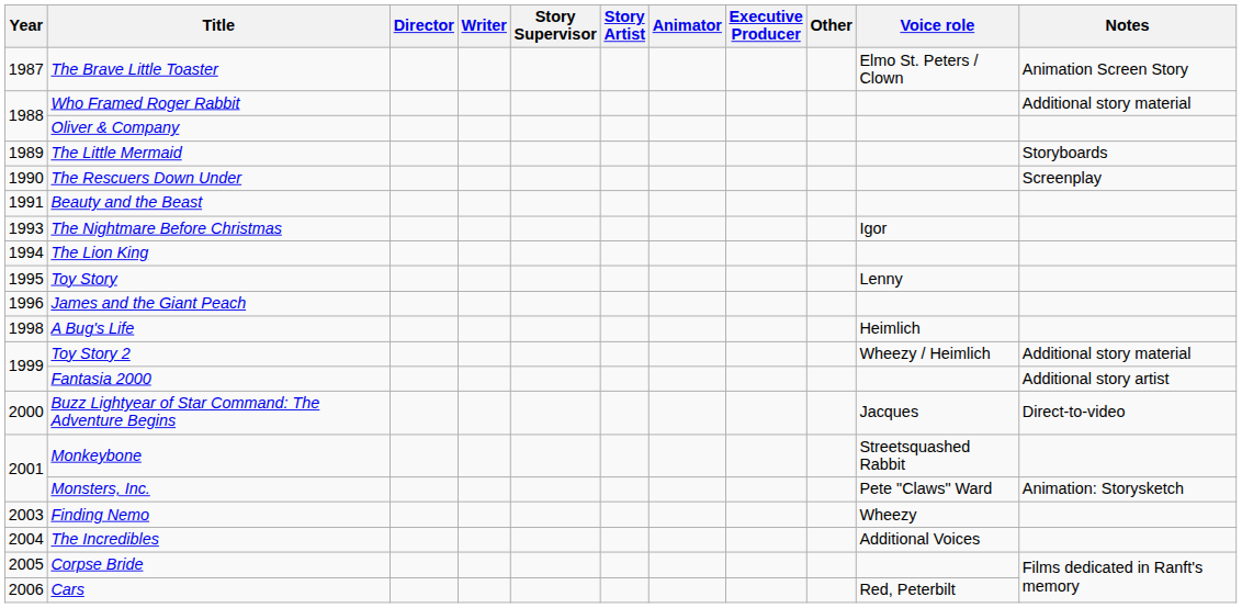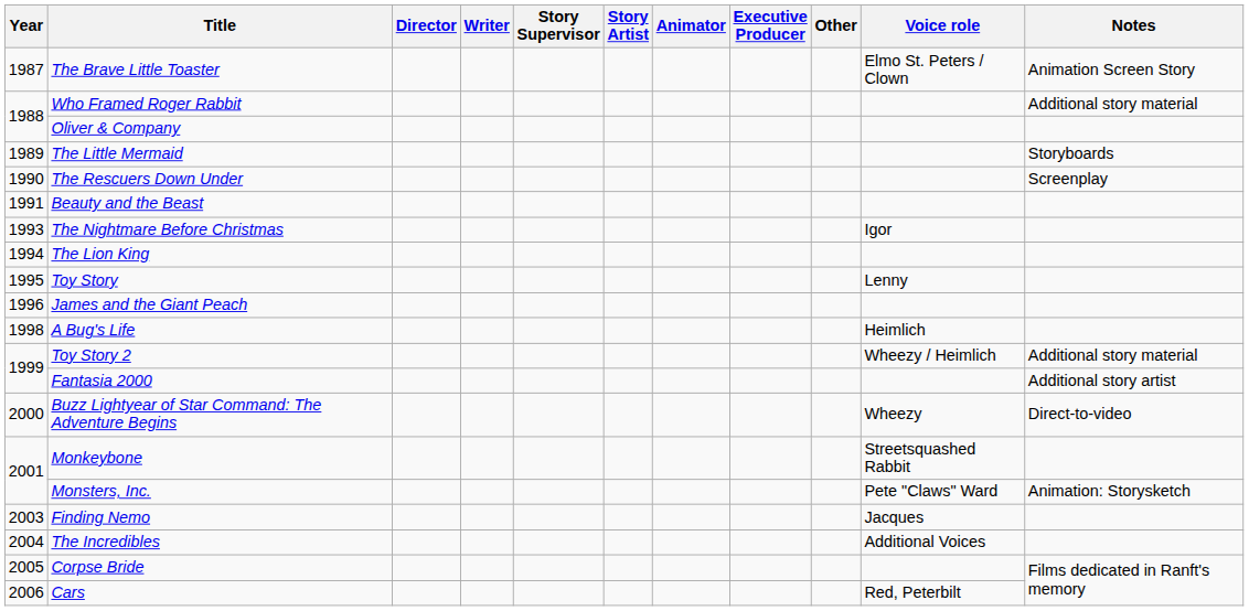 <table class="wikitable">
 <tr>
 <th>Year</th>
 <th>Title</th>
 <th><a href='#'>Director</a></th>
 <th><a href='#'>Writer</a></th>
 <th>Story<br>Supervisor</th>
 <th><a href='#'>Story<br>Artist</a></th>
 <th><a href='#'>Animator</a></th>
 <th><a href='#'>Executive<br>Producer</a></th>
 <th>Other</th>
 <th><a href='#'>Voice role</a></th>
 <th>Notes</th>
 </tr>
 <tr>
 <td>1987</td>
 <td><em><a href='#'>The Brave Little Toaster</a></em></td>
 <td></td>
 <td></td>
 <td></td>
 <td></td>
 <td></td>
 <td></td>
 <td></td>
 <td>Elmo St. Peters / Clown</td>
 <td>Animation Screen Story</td>
 </tr>
 <tr>
 <td rowspan=2>1988</td>
 <td><em><a href='#'>Who Framed Roger Rabbit</a></em></td>
 <td></td>
 <td></td>
 <td></td>
 <td></td>
 <td></td>
 <td></td>
 <td></td>
 <td></td>
 <td>Additional story material</td>
 </tr>
 <tr>
 <td><em><a href='#'>Oliver & Company</a></em></td>
 <td></td>
 <td></td>
 <td></td>
 <td></td>
 <td></td>
 <td></td>
 <td></td>
 <td></td>
 <td></td>
 </tr>
 <tr>
 <td>1989</td>
 <td><em><a href='#'>The Little Mermaid</a></em></td>
 <td></td>
 <td></td>
 <td></td>
 <td></td>
 <td></td>
 <td></td>
 <td></td>
 <td></td>
 <td>Storyboards</td>
 </tr>
 <tr>
 <td>1990</td>
 <td><em><a href='#'>The Rescuers Down Under</a></em></td>
 <td></td>
 <td></td>
 <td></td>
 <td></td>
 <td></td>
 <td></td>
 <td></td>
 <td></td>
 <td>Screenplay </td>
 </tr>
 <tr>
 <td>1991</td>
 <td><em><a href='#'>Beauty and the Beast</a></em></td>
 <td></td>
 <td></td>
 <td></td>
 <td></td>
 <td></td>
 <td></td>
 <td></td>
 <td></td>
 <td></td>
 </tr>
 <tr>
 <td>1993</td>
 <td><em><a href='#'>The Nightmare Before Christmas</a></em></td>
 <td></td>
 <td></td>
 <td></td>
 <td></td>
 <td></td>
 <td></td>
 <td></td>
 <td>Igor</td>
 <td></td>
 </tr>
 <tr>
 <td>1994</td>
 <td><em><a href='#'>The Lion King</a></em></td>
 <td></td>
 <td></td>
 <td></td>
 <td></td>
 <td></td>
 <td></td>
 <td></td>
 <td></td>
 <td></td>
 </tr>
 <tr>
 <td>1995</td>
 <td><em><a href='#'>Toy Story</a></em></td>
 <td></td>
 <td></td>
 <td></td>
 <td></td>
 <td></td>
 <td></td>
 <td></td>
 <td>Lenny</td>
 <td></td>
 </tr>
 <tr>
 <td>1996</td>
 <td><em><a href='#'>James and the Giant Peach</a></em></td>
 <td></td>
 <td></td>
 <td></td>
 <td></td>
 <td></td>
 <td></td>
 <td></td>
 <td></td>
 <td></td>
 </tr>
 <tr>
 <td>1998</td>
 <td><em><a href='#'>A Bug's Life</a></em></td>
 <td></td>
 <td></td>
 <td></td>
 <td></td>
 <td></td>
 <td></td>
 <td></td>
 <td>Heimlich</td>
 <td></td>
 </tr>
 <tr>
 <td rowspan=2>1999</td>
 <td><em><a href='#'>Toy Story 2</a></em></td>
 <td></td>
 <td></td>
 <td></td>
 <td></td>
 <td></td>
 <td></td>
 <td></td>
 <td>Wheezy / Heimlich</td>
 <td>Additional story material</td>
 </tr>
 <tr>
 <td><em><a href='#'>Fantasia 2000</a></em></td>
 <td></td>
 <td></td>
 <td></td>
 <td></td>
 <td></td>
 <td></td>
 <td></td>
 <td></td>
 <td>Additional story artist</td>
 </tr>
 <tr>
 <td>2000</td>
 <td><em><a href='#'>Buzz Lightyear of Star Command: The Adventure Begins</a></em></td>
 <td></td>
 <td></td>
 <td></td>
 <td></td>
 <td></td>
 <td></td>
 <td></td>
-<td>Jacques</td>
+<td>Wheezy</td>
 <td>Direct-to-video</td>
 </tr>
 <tr>
 <td rowspan=2>2001</td>
 <td><em><a href='#'>Monkeybone</a></em></td>
 <td></td>
 <td></td>
 <td></td>
 <td></td>
 <td></td>
 <td></td>
 <td></td>
 <td>Streetsquashed Rabbit</td>
 <td></td>
 </tr>
 <tr>
 <td><em><a href='#'>Monsters, Inc.</a></em></td>
 <td></td>
 <td></td>
 <td></td>
 <td></td>
 <td></td>
 <td></td>
 <td></td>
 <td>Pete "Claws" Ward</td>
 <td>Animation: Storysketch</td>
 </tr>
 <tr>
 <td>2003</td>
 <td><em><a href='#'>Finding Nemo</a></em></td>
 <td></td>
 <td></td>
 <td></td>
 <td></td>
 <td></td>
 <td></td>
 <td></td>
-<td>Wheezy</td>
+<td>Jacques</td>
 <td></td>
 </tr>
 <tr>
 <td>2004</td>
 <td><em><a href='#'>The Incredibles</a></em></td>
 <td></td>
 <td></td>
 <td></td>
 <td></td>
 <td></td>
 <td></td>
 <td></td>
 <td>Additional Voices</td>
 <td></td>
 </tr>
 <tr>
 <td>2005</td>
 <td><em><a href='#'>Corpse Bride</a></em></td>
 <td></td>
 <td></td>
 <td></td>
 <td></td>
 <td></td>
 <td></td>
 <td></td>
 <td></td>
 <td rowspan="2">Films dedicated in Ranft's memory</td>
 </tr>
 <tr>
 <td>2006</td>
 <td><em><a href='#'>Cars</a></em></td>
 <td></td>
 <td></td>
 <td></td>
 <td></td>
 <td></td>
 <td></td>
 <td></td>
 <td>Red, Peterbilt</td>
 </tr>
 </table>
